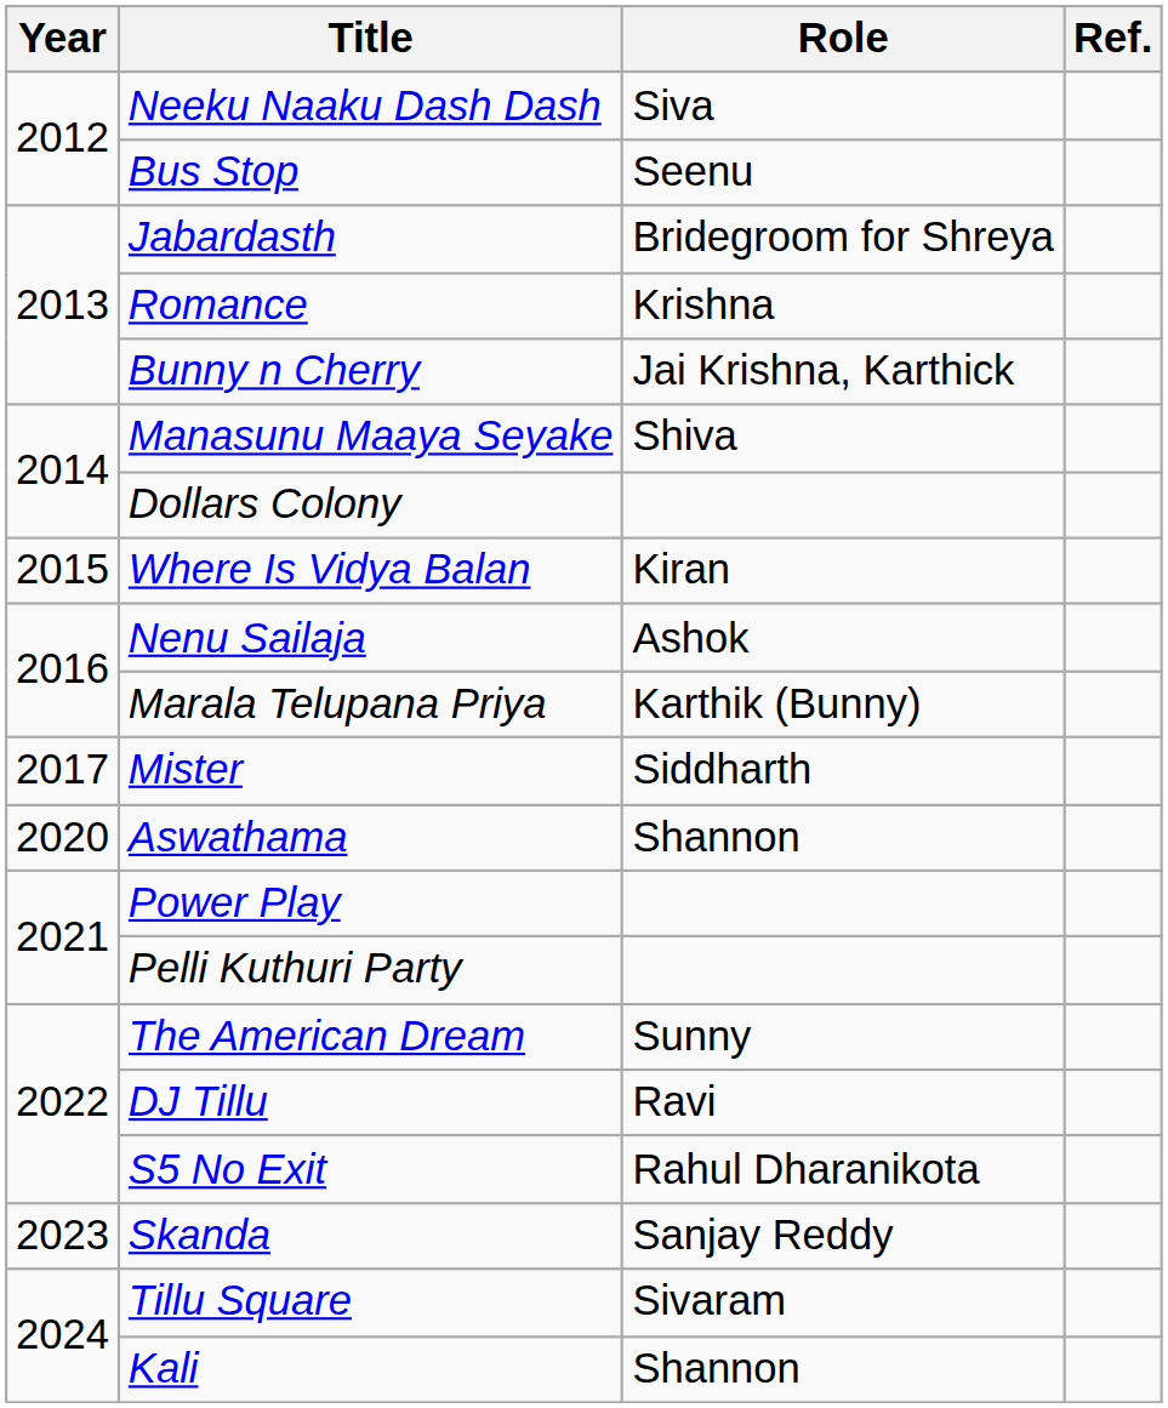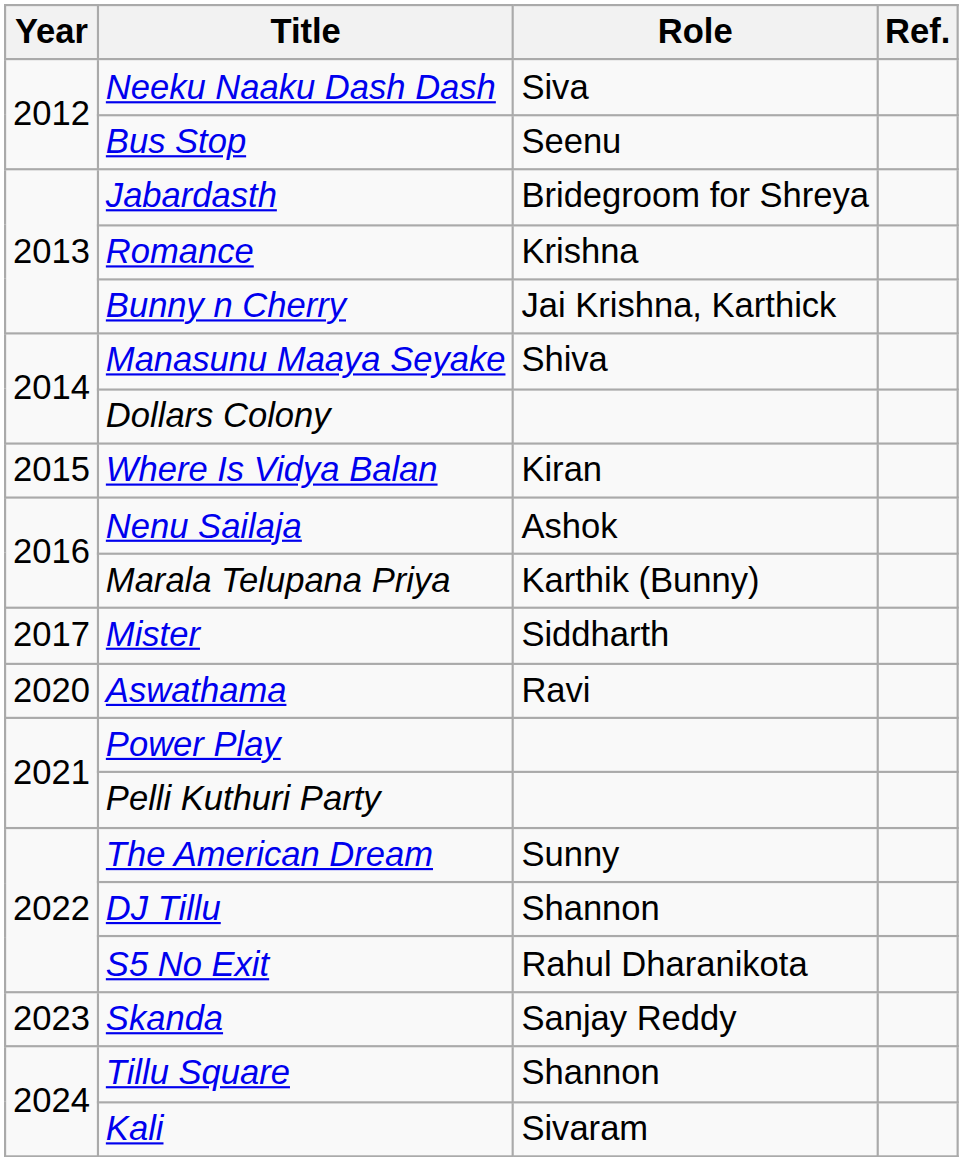 <table class="wikitable">
 <tr>
 <th>Year</th>
 <th>Title</th>
 <th>Role</th>
 <th>Ref.</th>
 </tr>
 <tr>
 <td rowspan="2">2012</td>
 <td><em><a href='#'>Neeku Naaku Dash Dash</a></em></td>
 <td>Siva</td>
 <td></td>
 </tr>
 <tr>
 <td><em><a href='#'>Bus Stop</a></em></td>
 <td>Seenu</td>
 <td></td>
 </tr>
 <tr>
 <td rowspan="3">2013</td>
 <td><em><a href='#'>Jabardasth</a></em></td>
 <td>Bridegroom for Shreya</td>
 <td></td>
 </tr>
 <tr>
 <td><em><a href='#'>Romance</a></em></td>
 <td>Krishna</td>
 <td></td>
 </tr>
 <tr>
 <td><em><a href='#'>Bunny n Cherry</a></em></td>
 <td>Jai Krishna, Karthick</td>
 <td></td>
 </tr>
 <tr>
 <td rowspan="2">2014</td>
 <td><em><a href='#'>Manasunu Maaya Seyake</a></em></td>
 <td>Shiva</td>
 <td></td>
 </tr>
 <tr>
 <td><em>Dollars Colony</em></td>
 <td></td>
 <td></td>
 </tr>
 <tr>
 <td>2015</td>
 <td><em><a href='#'>Where Is Vidya Balan</a></em></td>
 <td>Kiran</td>
 <td></td>
 </tr>
 <tr>
 <td rowspan="2">2016</td>
 <td><em><a href='#'>Nenu Sailaja</a></em></td>
 <td>Ashok</td>
 <td></td>
 </tr>
 <tr>
 <td><em>Marala Telupana Priya</em></td>
 <td>Karthik (Bunny)</td>
 <td></td>
 </tr>
 <tr>
 <td>2017</td>
 <td><em><a href='#'>Mister</a></em></td>
 <td>Siddharth</td>
 <td></td>
 </tr>
 <tr>
 <td>2020</td>
 <td><em><a href='#'>Aswathama</a></em></td>
-<td>Shannon</td>
+<td>Ravi</td>
 <td></td>
 </tr>
 <tr>
 <td rowspan="2">2021</td>
 <td><em><a href='#'>Power Play</a></em></td>
 <td></td>
 <td></td>
 </tr>
 <tr>
 <td><em>Pelli Kuthuri Party</em></td>
 <td></td>
 <td></td>
 </tr>
 <tr>
 <td rowspan="3">2022</td>
 <td><a href='#'><em>The American Dream</em></a></td>
 <td>Sunny</td>
 <td></td>
 </tr>
 <tr>
 <td><em><a href='#'>DJ Tillu</a></em></td>
-<td>Ravi</td>
+<td>Shannon</td>
 <td></td>
 </tr>
 <tr>
 <td><em><a href='#'>S5 No Exit</a></em></td>
 <td>Rahul Dharanikota</td>
 <td></td>
 </tr>
 <tr>
 <td>2023</td>
 <td><em><a href='#'>Skanda</a></em></td>
 <td>Sanjay Reddy</td>
 <td></td>
 </tr>
 <tr>
 <td rowspan="2">2024</td>
 <td><em><a href='#'>Tillu Square</a></em></td>
-<td>Sivaram</td>
+<td>Shannon</td>
 <td></td>
 </tr>
 <tr>
 <td><a href='#'><em>Kali</em></a></td>
-<td>Shannon</td>
+<td>Sivaram</td>
 <td></td>
 </tr>
 </table>
